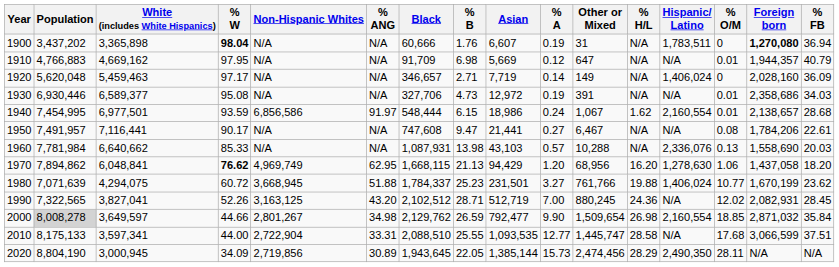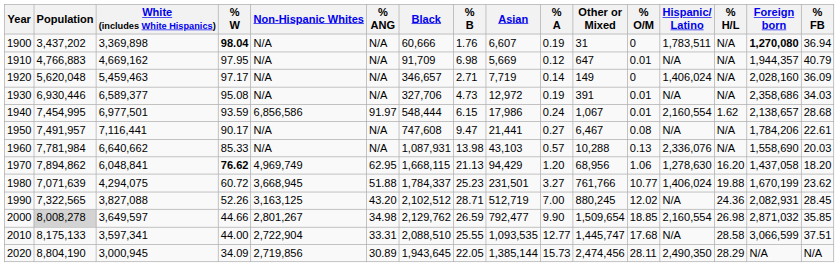 <table class="wikitable sortable">
 <tr>
 <th>Year</th>
 <th>Population</th>
 <th><a href='#'>White</a><br><small>(includes <a href='#'>White Hispanics</a>)</small></th>
 <th>%<br>W</th>
 <th><a href='#'>Non-Hispanic Whites</a></th>
 <th>%<br>ANG</th>
 <th><a href='#'>Black</a></th>
 <th>%<br>B</th>
 <th><a href='#'>Asian</a></th>
 <th>%<br>A</th>
 <th>Other or<br>Mixed</th>
+<th>%<br>O/M</th>
+<th><a href='#'>Hispanic/<br>Latino</a></th>
 <th>%<br>H/L</th>
-<th><a href='#'>Hispanic/<br>Latino</a></th>
-<th>%<br>O/M</th>
 <th><a href='#'>Foreign<br>born</a></th>
 <th>%<br>FB</th>
 </tr>
 <tr>
 <td>1900</td>
 <td>3,437,202</td>
-<td>3,365,898</td>
+<td>3,369,898</td>
 <td><strong>98.04</strong></td>
 <td>N/A</td>
 <td>N/A</td>
 <td>60,666</td>
 <td>1.76</td>
 <td>6,607</td>
 <td>0.19</td>
 <td>31</td>
+<td>0</td>
+<td>1,783,511</td>
 <td>N/A</td>
-<td>1,783,511</td>
-<td>0</td>
 <td><strong>1,270,080</strong></td>
 <td>36.94</td>
 </tr>
 <tr>
 <td>1910</td>
 <td>4,766,883</td>
 <td>4,669,162</td>
 <td>97.95</td>
 <td>N/A</td>
 <td>N/A</td>
 <td>91,709</td>
 <td>6.98</td>
 <td>5,669</td>
 <td>0.12</td>
 <td>647</td>
+<td>0.01</td>
 <td>N/A</td>
 <td>N/A</td>
-<td>0.01</td>
 <td>1,944,357</td>
 <td>40.79</td>
 </tr>
 <tr>
 <td>1920</td>
 <td>5,620,048</td>
 <td>5,459,463</td>
 <td>97.17</td>
 <td>N/A</td>
 <td>N/A</td>
 <td>346,657</td>
 <td>2.71</td>
 <td>7,719</td>
 <td>0.14</td>
 <td>149</td>
+<td>0</td>
+<td>1,406,024</td>
 <td>N/A</td>
-<td>1,406,024</td>
-<td>0</td>
 <td>2,028,160</td>
 <td>36.09</td>
 </tr>
 <tr>
 <td>1930</td>
 <td>6,930,446</td>
 <td>6,589,377</td>
 <td>95.08</td>
 <td>N/A</td>
 <td>N/A</td>
 <td>327,706</td>
 <td>4.73</td>
 <td>12,972</td>
 <td>0.19</td>
 <td>391</td>
+<td>0.01</td>
 <td>N/A</td>
 <td>N/A</td>
-<td>0.01</td>
 <td>2,358,686</td>
 <td>34.03</td>
 </tr>
 <tr>
 <td>1940</td>
 <td>7,454,995</td>
 <td>6,977,501</td>
 <td>93.59</td>
 <td>6,856,586</td>
 <td>91.97</td>
 <td>548,444</td>
 <td>6.15</td>
-<td>18,986</td>
+<td>17,986</td>
 <td>0.24</td>
 <td>1,067</td>
+<td>0.01</td>
+<td>2,160,554</td>
 <td>1.62</td>
-<td>2,160,554</td>
-<td>0.01</td>
 <td>2,138,657</td>
 <td>28.68</td>
 </tr>
 <tr>
 <td>1950</td>
 <td>7,491,957</td>
 <td>7,116,441</td>
 <td>90.17</td>
 <td>N/A</td>
 <td>N/A</td>
 <td>747,608</td>
 <td>9.47</td>
 <td>21,441</td>
 <td>0.27</td>
 <td>6,467</td>
+<td>0.08</td>
 <td>N/A</td>
 <td>N/A</td>
-<td>0.08</td>
 <td>1,784,206</td>
 <td>22.61</td>
 </tr>
 <tr>
 <td>1960</td>
 <td>7,781,984</td>
 <td>6,640,662</td>
 <td>85.33</td>
 <td>N/A</td>
 <td>N/A</td>
 <td>1,087,931</td>
 <td>13.98</td>
 <td>43,103</td>
 <td>0.57</td>
 <td>10,288</td>
+<td>0.13</td>
+<td>2,336,076</td>
 <td>N/A</td>
-<td>2,336,076</td>
-<td>0.13</td>
 <td>1,558,690</td>
 <td>20.03</td>
 </tr>
 <tr>
 <td>1970</td>
 <td>7,894,862</td>
 <td>6,048,841</td>
 <td><strong>76.62</strong></td>
 <td>4,969,749</td>
 <td>62.95</td>
 <td>1,668,115</td>
 <td>21.13</td>
 <td>94,429</td>
 <td>1.20</td>
 <td>68,956</td>
+<td>1.06</td>
+<td>1,278,630</td>
 <td>16.20</td>
-<td>1,278,630</td>
-<td>1.06</td>
 <td>1,437,058</td>
 <td>18.20</td>
 </tr>
 <tr>
 <td>1980</td>
 <td>7,071,639</td>
 <td>4,294,075</td>
 <td>60.72</td>
 <td>3,668,945</td>
 <td>51.88</td>
 <td>1,784,337</td>
 <td>25.23</td>
 <td>231,501</td>
 <td>3.27</td>
 <td>761,766</td>
+<td>10.77</td>
+<td>1,406,024</td>
 <td>19.88</td>
-<td>1,406,024</td>
-<td>10.77</td>
 <td>1,670,199</td>
 <td>23.62</td>
 </tr>
 <tr>
 <td>1990</td>
 <td>7,322,565</td>
-<td>3,827,041</td>
+<td>3,827,088</td>
 <td>52.26</td>
 <td>3,163,125</td>
 <td>43.20</td>
 <td>2,102,512</td>
 <td>28.71</td>
 <td>512,719</td>
 <td>7.00</td>
 <td>880,245</td>
+<td>12.02</td>
+<td>N/A</td>
 <td>24.36</td>
-<td>N/A</td>
-<td>12.02</td>
 <td>2,082,931</td>
 <td>28.45</td>
 </tr>
 <tr>
 <td>2000</td>
 <td style="background: lightgrey;">8,008,278</td>
 <td>3,649,597</td>
 <td>44.66</td>
 <td>2,801,267</td>
 <td>34.98</td>
 <td>2,129,762</td>
 <td>26.59</td>
 <td>792,477</td>
 <td>9.90</td>
 <td>1,509,654</td>
+<td>18.85</td>
+<td>2,160,554</td>
 <td>26.98</td>
-<td>2,160,554</td>
-<td>18.85</td>
 <td>2,871,032</td>
-<td>35.84</td>
+<td>35.85</td>
 </tr>
 <tr>
 <td>2010</td>
 <td>8,175,133</td>
 <td>3,597,341</td>
 <td>44.00</td>
 <td>2,722,904</td>
 <td>33.31</td>
 <td>2,088,510</td>
 <td>25.55</td>
 <td>1,093,535</td>
 <td>12.77</td>
 <td>1,445,747</td>
+<td>17.68</td>
+<td>N/A</td>
 <td>28.58</td>
-<td>N/A</td>
-<td>17.68</td>
 <td>3,066,599</td>
 <td>37.51</td>
 </tr>
 <tr>
 <td>2020</td>
 <td>8,804,190</td>
 <td>3,000,945</td>
 <td>34.09</td>
 <td>2,719,856</td>
 <td>30.89</td>
 <td>1,943,645</td>
 <td>22.05</td>
 <td>1,385,144</td>
 <td>15.73</td>
 <td>2,474,456</td>
+<td>28.11</td>
+<td>2,490,350</td>
 <td>28.29</td>
-<td>2,490,350</td>
-<td>28.11</td>
 <td>N/A</td>
 <td>N/A</td>
 </tr>
 </table>
